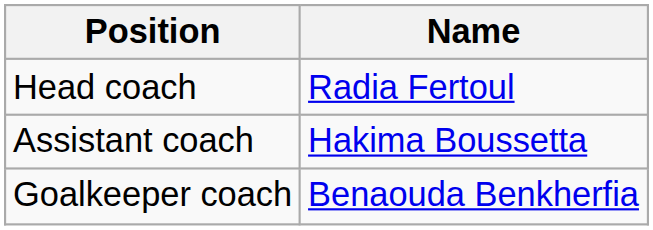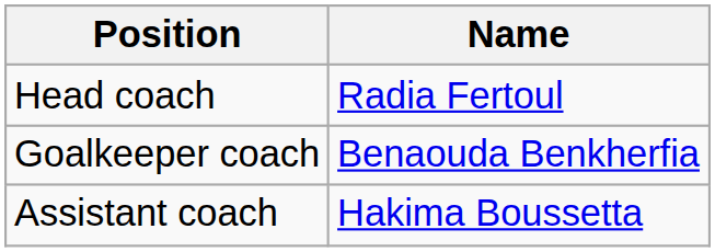 <table class="wikitable">
 <tr>
 <th>Position</th>
 <th>Name</th>
 </tr>
 <tr>
 <td>Head coach</td>
 <td> <a href='#'>Radia Fertoul</a></td>
 </tr>
 <tr>
+<td>Goalkeeper coach</td>
+<td> <a href='#'>Benaouda Benkherfia</a></td>
+</tr>
+<tr>
 <td>Assistant coach</td>
 <td> <a href='#'>Hakima Boussetta</a></td>
 </tr>
-<tr>
-<td>Goalkeeper coach</td>
-<td> <a href='#'>Benaouda Benkherfia</a></td>
-</tr>
 </table>
